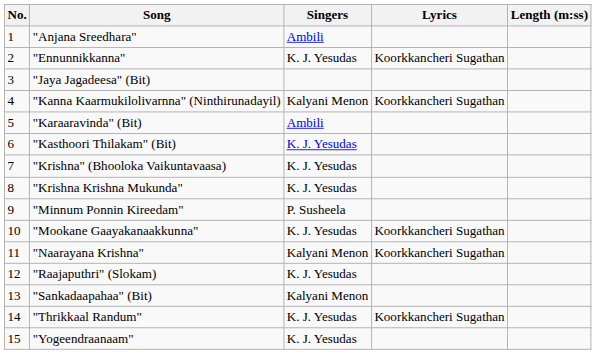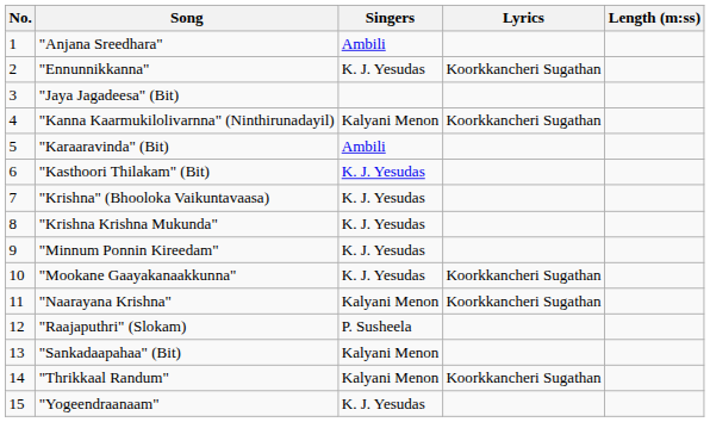 <table class="wikitable" style="font-size:95%;">
 <tr>
 <th>No.</th>
 <th>Song</th>
 <th>Singers</th>
 <th>Lyrics</th>
 <th>Length (m:ss)</th>
 </tr>
 <tr>
 <td>1</td>
 <td>"Anjana Sreedhara"</td>
 <td><a href='#'>Ambili</a></td>
 <td></td>
 <td></td>
 </tr>
 <tr>
 <td>2</td>
 <td>"Ennunnikkanna"</td>
 <td>K. J. Yesudas</td>
 <td>Koorkkancheri Sugathan</td>
 <td></td>
 </tr>
 <tr>
 <td>3</td>
 <td>"Jaya Jagadeesa" (Bit)</td>
 <td></td>
 <td></td>
 <td></td>
 </tr>
 <tr>
 <td>4</td>
 <td>"Kanna Kaarmukilolivarnna" (Ninthirunadayil)</td>
 <td>Kalyani Menon</td>
 <td>Koorkkancheri Sugathan</td>
 <td></td>
 </tr>
 <tr>
 <td>5</td>
 <td>"Karaaravinda" (Bit)</td>
 <td><a href='#'>Ambili</a></td>
 <td></td>
 <td></td>
 </tr>
 <tr>
 <td>6</td>
 <td>"Kasthoori Thilakam" (Bit)</td>
 <td><a href='#'>K. J. Yesudas</a></td>
 <td></td>
 <td></td>
 </tr>
 <tr>
 <td>7</td>
 <td>"Krishna" (Bhooloka Vaikuntavaasa)</td>
 <td>K. J. Yesudas</td>
 <td></td>
 <td></td>
 </tr>
 <tr>
 <td>8</td>
 <td>"Krishna Krishna Mukunda"</td>
 <td>K. J. Yesudas</td>
 <td></td>
 <td></td>
 </tr>
 <tr>
 <td>9</td>
 <td>"Minnum Ponnin Kireedam"</td>
-<td>P. Susheela</td>
+<td>K. J. Yesudas</td>
 <td></td>
 <td></td>
 </tr>
 <tr>
 <td>10</td>
 <td>"Mookane Gaayakanaakkunna"</td>
 <td>K. J. Yesudas</td>
 <td>Koorkkancheri Sugathan</td>
 <td></td>
 </tr>
 <tr>
 <td>11</td>
 <td>"Naarayana Krishna"</td>
 <td>Kalyani Menon</td>
 <td>Koorkkancheri Sugathan</td>
 <td></td>
 </tr>
 <tr>
 <td>12</td>
 <td>"Raajaputhri" (Slokam)</td>
-<td>K. J. Yesudas</td>
+<td>P. Susheela</td>
 <td></td>
 <td></td>
 </tr>
 <tr>
 <td>13</td>
 <td>"Sankadaapahaa" (Bit)</td>
 <td>Kalyani Menon</td>
 <td></td>
 <td></td>
 </tr>
 <tr>
 <td>14</td>
 <td>"Thrikkaal Randum"</td>
-<td>K. J. Yesudas</td>
+<td>Kalyani Menon</td>
 <td>Koorkkancheri Sugathan</td>
 <td></td>
 </tr>
 <tr>
 <td>15</td>
 <td>"Yogeendraanaam"</td>
 <td>K. J. Yesudas</td>
 <td></td>
 <td></td>
 </tr>
 </table>
